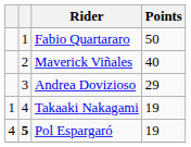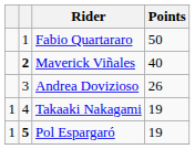 <table class="wikitable" style="font-size: 95%;">
 <tr>
 <th></th>
 <th></th>
 <th>Rider</th>
 <th>Points</th>
 </tr>
 <tr>
 <td></td>
 <td align=center>1</td>
 <td> <a href='#'>Fabio Quartararo</a></td>
 <td align=left>50</td>
 </tr>
 <tr>
 <td></td>
-<td align=center>2</td>
+<td align=center><strong>2</strong></td>
 <td> <a href='#'>Maverick Viñales</a></td>
 <td align=left>40</td>
 </tr>
 <tr>
 <td></td>
 <td align=center>3</td>
 <td> <a href='#'>Andrea Dovizioso</a></td>
-<td align=left>29</td>
+<td align=left>26</td>
 </tr>
 <tr>
 <td> 1</td>
 <td align=center>4</td>
 <td> <a href='#'>Takaaki Nakagami</a></td>
 <td align=left>19</td>
 </tr>
 <tr>
-<td> 4</td>
+<td> 1</td>
 <td align=center><strong>5</strong></td>
 <td> <a href='#'>Pol Espargaró</a></td>
 <td align=left>19</td>
 </tr>
 <tr>
 </tr>
 </table>
